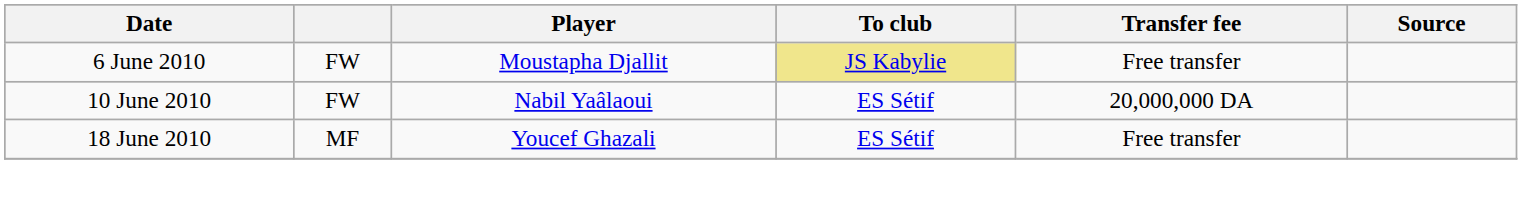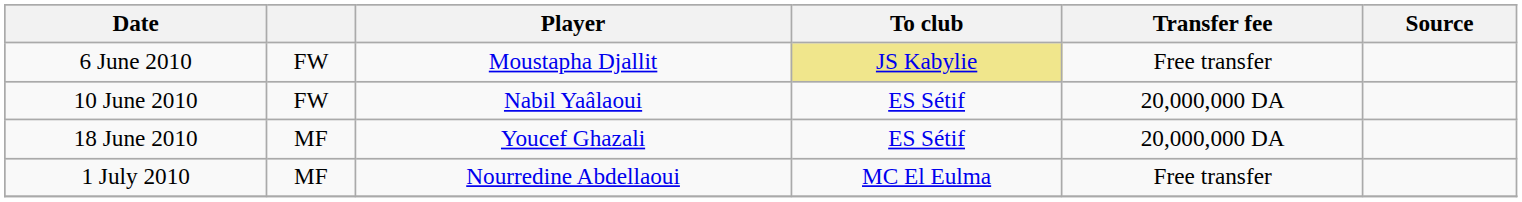 <table class="wikitable sortable" style="width:70%; text-align:center; font-size:85%; text-align:centre;">
 <tr>
 <th><strong>Date</strong></th>
 <th><strong></strong></th>
 <th><strong>Player</strong></th>
 <th><strong>To club</strong></th>
 <th><strong>Transfer fee</strong></th>
 <th><strong>Source</strong></th>
 </tr>
 <tr>
 <td>6 June 2010</td>
 <td>FW</td>
 <td> <a href='#'>Moustapha Djallit</a></td>
 <td style="background: khaki;"><a href='#'>JS Kabylie</a></td>
 <td>Free transfer</td>
 <td></td>
 </tr>
 <tr>
 <td>10 June 2010</td>
 <td>FW</td>
 <td> <a href='#'>Nabil Yaâlaoui</a></td>
 <td><a href='#'>ES Sétif</a></td>
 <td>20,000,000 DA</td>
 <td></td>
 </tr>
 <tr>
 <td>18 June 2010</td>
 <td>MF</td>
 <td> <a href='#'>Youcef Ghazali</a></td>
 <td><a href='#'>ES Sétif</a></td>
+<td>20,000,000 DA</td>
+<td></td>
+</tr>
+<tr>
+<td>1 July 2010</td>
+<td>MF</td>
+<td> <a href='#'>Nourredine Abdellaoui</a></td>
+<td><a href='#'>MC El Eulma</a></td>
 <td>Free transfer</td>
 <td></td>
 </tr>
 <tr>
 </tr>
 </table>
